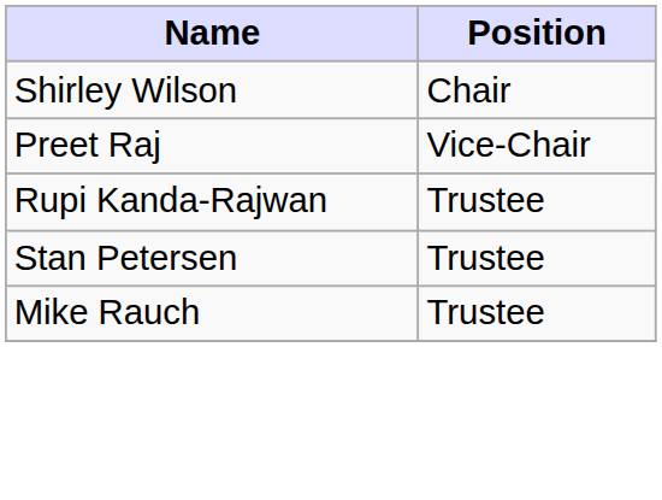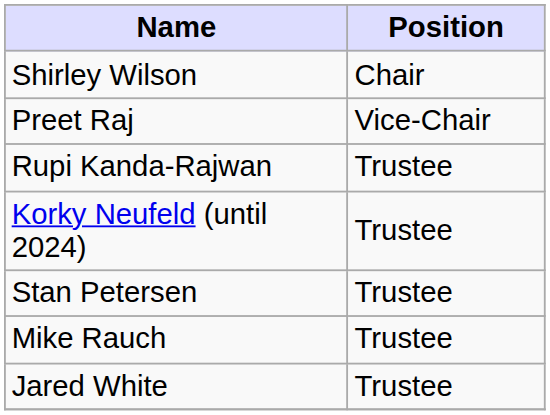 <table class="wikitable">
 <tr>
 <th style="background:#ddf;" width="180px">Name</th>
 <th style="background:#ddf;" width="100px">Position</th>
 </tr>
 <tr>
 <td>Shirley Wilson</td>
 <td>Chair</td>
 </tr>
 <tr>
 <td>Preet Raj</td>
 <td>Vice-Chair</td>
 </tr>
 <tr>
 <td>Rupi Kanda-Rajwan</td>
 <td>Trustee</td>
 </tr>
 <tr>
+<td><a href='#'>Korky Neufeld</a> (until 2024)</td>
+<td>Trustee</td>
+</tr>
+<tr>
 <td>Stan Petersen</td>
 <td>Trustee</td>
 </tr>
 <tr>
 <td>Mike Rauch</td>
 <td>Trustee</td>
 </tr>
 <tr>
+<td>Jared White</td>
+<td>Trustee</td>
+</tr>
+<tr>
 </tr>
 </table>
